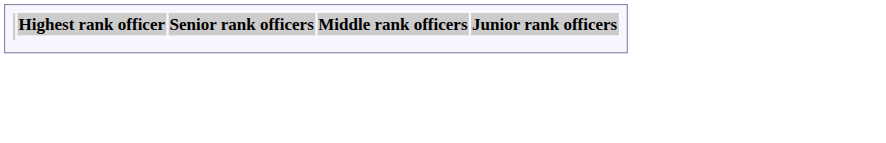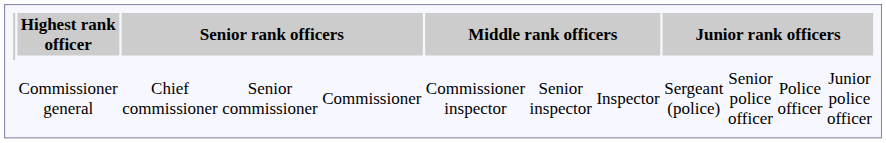 <table style="border:1px solid #8888aa; background-color:#f7f8ff; padding:5px; font-size:95%; margin: 0px 12px 12px 0px;">
 <tr style="background-color:#cccccc;">
 <th rowspan="2"></th>
 <th colspan="1">Highest rank officer</th>
 <th colspan="3">Senior rank officers</th>
 <th colspan="3">Middle rank officers</th>
 <th colspan="4">Junior rank officers</th>
 </tr>
 <tr style="text-align:center;">
 <td></td>
 <td></td>
 <td></td>
 <td></td>
 <td></td>
 <td></td>
 <td></td>
 <td></td>
 <td></td>
 <td></td>
 <td></td>
 </tr>
 <tr style="text-align:center;">
 <td></td>
 <td></td>
 <td></td>
 <td></td>
 <td></td>
 <td></td>
 <td></td>
 <td></td>
 <td></td>
 <td></td>
 <td></td>
 <td></td>
 </tr>
+<tr style="text-align:center;">
+<td></td>
+<td>Commissioner general</td>
+<td>Chief <br>commissioner</td>
+<td>Senior <br>commissioner</td>
+<td>Commissioner</td>
+<td>Commissioner <br>inspector</td>
+<td>Senior <br>inspector</td>
+<td>Inspector</td>
+<td>Sergeant (police)</td>
+<td>Senior <br>police officer</td>
+<td>Police officer</td>
+<td>Junior <br>police officer</td>
+</tr>
 </table>
